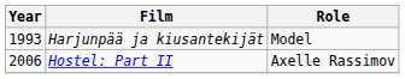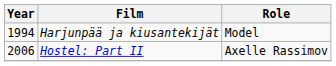 <table class="wikitable">
 <tr>
 <th>Year</th>
 <th>Film</th>
 <th>Role</th>
 </tr>
 <tr>
-<td>1993</td>
+<td>1994</td>
 <td><em>Harjunpää ja kiusantekijät</em></td>
 <td>Model</td>
 </tr>
 <tr>
 <td>2006</td>
 <td><em><a href='#'>Hostel: Part II</a></em></td>
 <td>Axelle Rassimov</td>
 </tr>
 <tr>
 </tr>
 </table>
